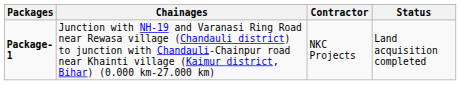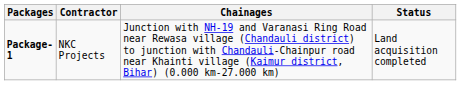 <table class="wikitable sortable">
 <tr>
 <th>Packages</th>
+<th>Contractor</th>
 <th>Chainages</th>
-<th>Contractor</th>
 <th>Status</th>
 </tr>
 <tr>
 <td><strong>Package-1</strong></td>
+<td>NKC Projects</td>
 <td>Junction with <a href='#'>NH-19</a> and Varanasi Ring Road near Rewasa village (<a href='#'>Chandauli district</a>) to junction with <a href='#'>Chandauli</a>-Chainpur road near Khainti village (<a href='#'>Kaimur district</a>, <a href='#'>Bihar</a>) (0.000 km-27.000 km)</td>
-<td>NKC Projects</td>
 <td>Land acquisition completed</td>
 </tr>
 </table>
